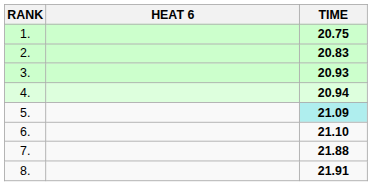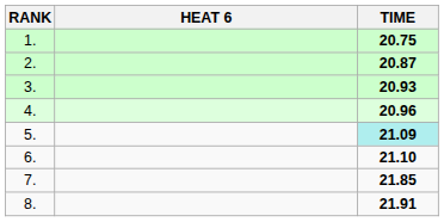 <table class="wikitable" style="border-collapse: collapse; font-size: 90%;">
 <tr>
 <th>RANK</th>
 <th style="width: 20em">HEAT 6</th>
 <th style="width: 5em">TIME</th>
 </tr>
 <tr style="background:#ccffcc;">
 <td align="center">1.</td>
 <td></td>
 <td align="center"><strong>20.75</strong></td>
 </tr>
 <tr style="background:#ccffcc;">
 <td align="center">2.</td>
 <td></td>
-<td align="center"><strong>20.83</strong></td>
+<td align="center"><strong>20.87</strong></td>
 </tr>
 <tr style="background:#ccffcc;">
 <td align="center">3.</td>
 <td></td>
 <td align="center"><strong>20.93</strong></td>
 </tr>
 <tr style="background:#ddffdd;">
 <td align="center">4.</td>
 <td></td>
-<td align="center"><strong>20.94</strong></td>
+<td align="center"><strong>20.96</strong></td>
 </tr>
 <tr>
 <td align="center">5.</td>
 <td></td>
 <td align="center" style="background: paleturquoise;"><strong>21.09</strong></td>
 </tr>
 <tr>
 <td align="center">6.</td>
 <td></td>
 <td align="center"><strong>21.10</strong></td>
 </tr>
 <tr>
 <td align="center">7.</td>
 <td></td>
-<td align="center"><strong>21.88</strong></td>
+<td align="center"><strong>21.85</strong></td>
 </tr>
 <tr>
 <td align="center">8.</td>
 <td></td>
 <td align="center"><strong>21.91</strong></td>
 </tr>
 </table>
